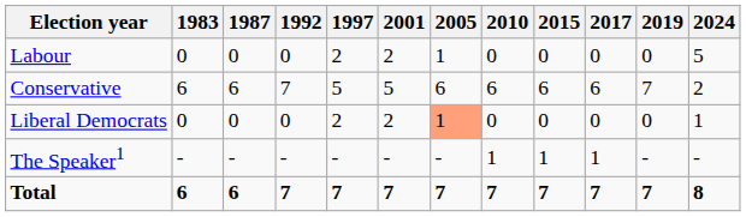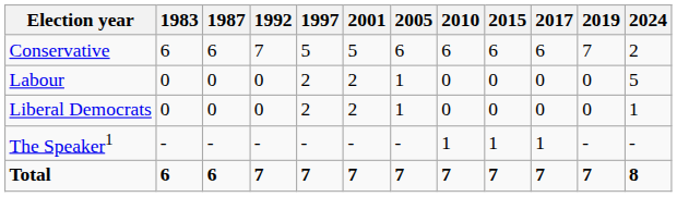 <table class="wikitable">
 <tr>
 <th>Election year</th>
 <th>1983</th>
 <th>1987</th>
 <th>1992</th>
 <th>1997</th>
 <th>2001</th>
 <th>2005</th>
 <th>2010</th>
 <th>2015</th>
 <th>2017</th>
 <th>2019</th>
 <th>2024</th>
 </tr>
 <tr>
+<td><a href='#'>Conservative</a></td>
+<td>6</td>
+<td>6</td>
+<td>7</td>
+<td>5</td>
+<td>5</td>
+<td>6</td>
+<td>6</td>
+<td>6</td>
+<td>6</td>
+<td>7</td>
+<td>2</td>
+</tr>
+<tr>
 <td><a href='#'>Labour</a></td>
 <td>0</td>
 <td>0</td>
 <td>0</td>
 <td>2</td>
 <td>2</td>
 <td>1</td>
 <td>0</td>
 <td>0</td>
 <td>0</td>
 <td>0</td>
 <td>5</td>
 </tr>
 <tr>
-<td><a href='#'>Conservative</a></td>
-<td>6</td>
-<td>6</td>
-<td>7</td>
-<td>5</td>
-<td>5</td>
-<td>6</td>
-<td>6</td>
-<td>6</td>
-<td>6</td>
-<td>7</td>
-<td>2</td>
-</tr>
-<tr>
 <td><a href='#'>Liberal Democrats</a></td>
 <td>0</td>
 <td>0</td>
 <td>0</td>
 <td>2</td>
 <td>2</td>
-<td style="background: lightsalmon;">1</td>
+<td>1</td>
 <td>0</td>
 <td>0</td>
 <td>0</td>
 <td>0</td>
 <td>1</td>
 </tr>
 <tr>
 <td><a href='#'>The Speaker</a><sup>1</sup></td>
 <td>-</td>
 <td>-</td>
 <td>-</td>
 <td>-</td>
 <td>-</td>
 <td>-</td>
 <td>1</td>
 <td>1</td>
 <td>1</td>
 <td>-</td>
 <td>-</td>
 </tr>
 <tr>
 <td><strong>Total</strong></td>
 <td><strong>6</strong></td>
 <td><strong>6</strong></td>
 <td><strong>7</strong></td>
 <td><strong>7</strong></td>
 <td><strong>7</strong></td>
 <td><strong>7</strong></td>
 <td><strong>7</strong></td>
 <td><strong>7</strong></td>
 <td><strong>7</strong></td>
 <td><strong>7</strong></td>
 <td><strong>8</strong></td>
 </tr>
 </table>
